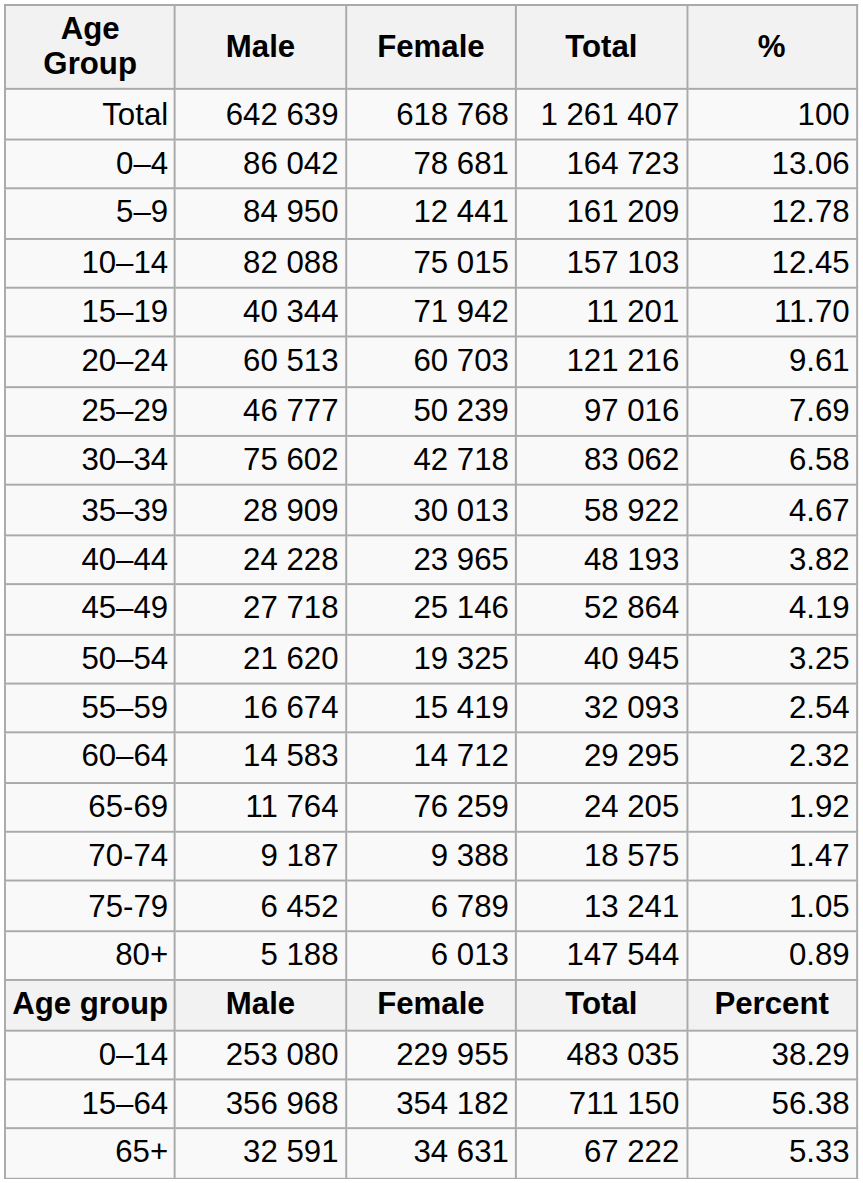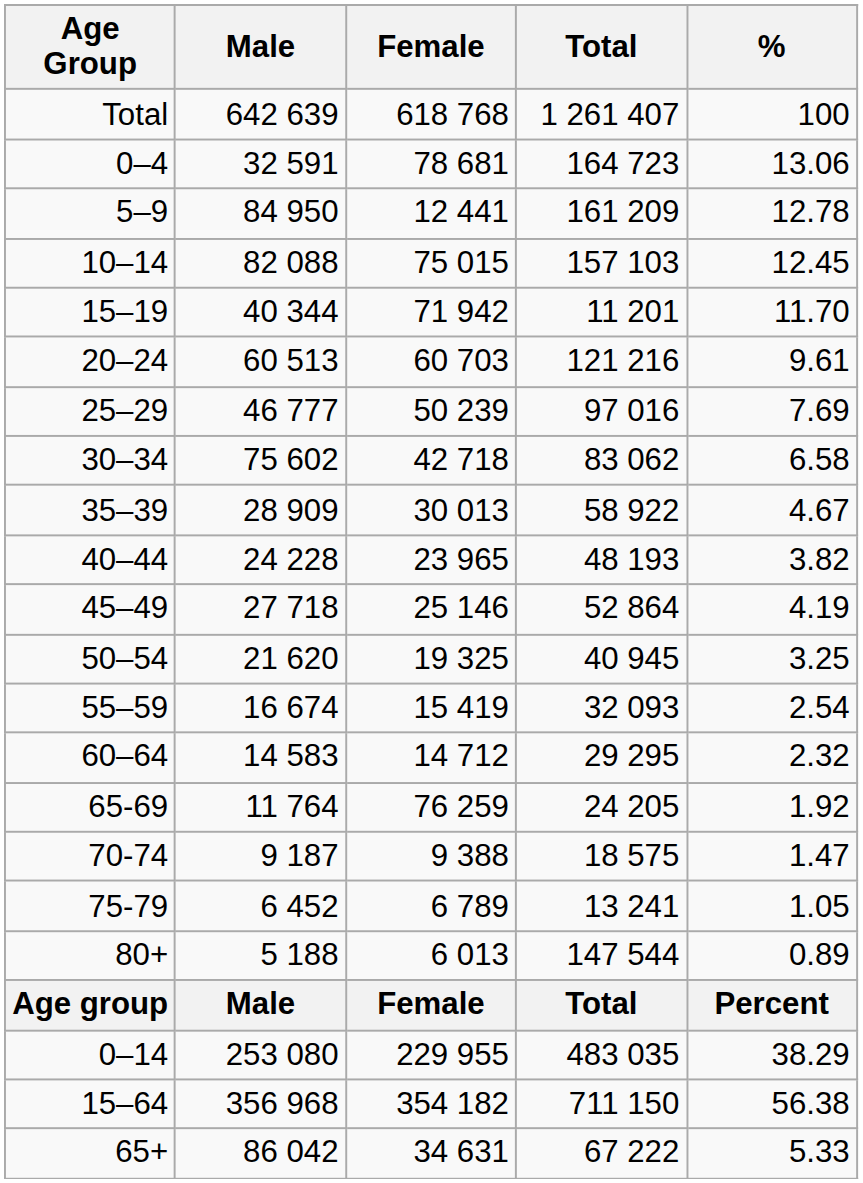 <table class="wikitable">
 <tr>
 </tr>
 <tr>
 <th width="80pt">Age Group</th>
 <th width="80pt">Male</th>
 <th width="80pt">Female</th>
 <th width="80pt">Total</th>
 <th width="80pt">%</th>
 </tr>
 <tr>
 <td align="right">Total</td>
 <td align="right">642 639</td>
 <td align="right">618 768</td>
 <td align="right">1 261 407</td>
 <td align="right">100</td>
 </tr>
 <tr>
 <td align="right">0–4</td>
-<td align="right">86 042</td>
+<td align="right">32 591</td>
 <td align="right">78 681</td>
 <td align="right">164 723</td>
 <td align="right">13.06</td>
 </tr>
 <tr>
 <td align="right">5–9</td>
 <td align="right">84 950</td>
 <td align="right">12 441</td>
 <td align="right">161 209</td>
 <td align="right">12.78</td>
 </tr>
 <tr>
 <td align="right">10–14</td>
 <td align="right">82 088</td>
 <td align="right">75 015</td>
 <td align="right">157 103</td>
 <td align="right">12.45</td>
 </tr>
 <tr>
 <td align="right">15–19</td>
 <td align="right">40 344</td>
 <td align="right">71 942</td>
 <td align="right">11 201</td>
 <td align="right">11.70</td>
 </tr>
 <tr>
 <td align="right">20–24</td>
 <td align="right">60 513</td>
 <td align="right">60 703</td>
 <td align="right">121 216</td>
 <td align="right">9.61</td>
 </tr>
 <tr>
 <td align="right">25–29</td>
 <td align="right">46 777</td>
 <td align="right">50 239</td>
 <td align="right">97 016</td>
 <td align="right">7.69</td>
 </tr>
 <tr>
 <td align="right">30–34</td>
 <td align="right">75 602</td>
 <td align="right">42 718</td>
 <td align="right">83 062</td>
 <td align="right">6.58</td>
 </tr>
 <tr>
 <td align="right">35–39</td>
 <td align="right">28 909</td>
 <td align="right">30 013</td>
 <td align="right">58 922</td>
 <td align="right">4.67</td>
 </tr>
 <tr>
 <td align="right">40–44</td>
 <td align="right">24 228</td>
 <td align="right">23 965</td>
 <td align="right">48 193</td>
 <td align="right">3.82</td>
 </tr>
 <tr>
 <td align="right">45–49</td>
 <td align="right">27 718</td>
 <td align="right">25 146</td>
 <td align="right">52 864</td>
 <td align="right">4.19</td>
 </tr>
 <tr>
 <td align="right">50–54</td>
 <td align="right">21 620</td>
 <td align="right">19 325</td>
 <td align="right">40 945</td>
 <td align="right">3.25</td>
 </tr>
 <tr>
 <td align="right">55–59</td>
 <td align="right">16 674</td>
 <td align="right">15 419</td>
 <td align="right">32 093</td>
 <td align="right">2.54</td>
 </tr>
 <tr>
 <td align="right">60–64</td>
 <td align="right">14 583</td>
 <td align="right">14 712</td>
 <td align="right">29 295</td>
 <td align="right">2.32</td>
 </tr>
 <tr>
 <td align="right">65-69</td>
 <td align="right">11 764</td>
 <td align="right">76 259</td>
 <td align="right">24 205</td>
 <td align="right">1.92</td>
 </tr>
 <tr>
 <td align="right">70-74</td>
 <td align="right">9 187</td>
 <td align="right">9 388</td>
 <td align="right">18 575</td>
 <td align="right">1.47</td>
 </tr>
 <tr>
 <td align="right">75-79</td>
 <td align="right">6 452</td>
 <td align="right">6 789</td>
 <td align="right">13 241</td>
 <td align="right">1.05</td>
 </tr>
 <tr>
 <td align="right">80+</td>
 <td align="right">5 188</td>
 <td align="right">6 013</td>
 <td align="right">147 544</td>
 <td align="right">0.89</td>
 </tr>
 <tr>
 <th width="50">Age group</th>
 <th width="80pt">Male</th>
 <th width="80">Female</th>
 <th width="80">Total</th>
 <th width="50">Percent</th>
 </tr>
 <tr>
 <td align="right">0–14</td>
 <td align="right">253 080</td>
 <td align="right">229 955</td>
 <td align="right">483 035</td>
 <td align="right">38.29</td>
 </tr>
 <tr>
 <td align="right">15–64</td>
 <td align="right">356 968</td>
 <td align="right">354 182</td>
 <td align="right">711 150</td>
 <td align="right">56.38</td>
 </tr>
 <tr>
 <td align="right">65+</td>
-<td align="right">32 591</td>
+<td align="right">86 042</td>
 <td align="right">34 631</td>
 <td align="right">67 222</td>
 <td align="right">5.33</td>
 </tr>
 <tr>
 </tr>
 </table>
